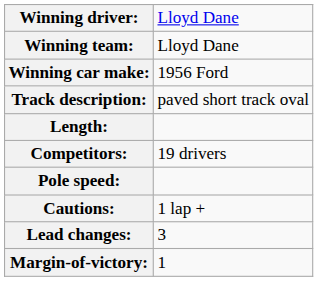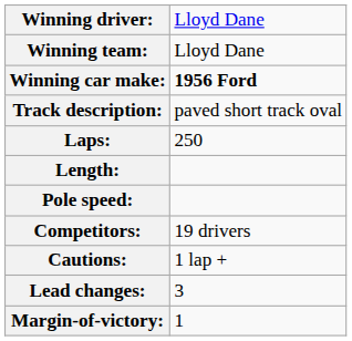 <table class="wikitable" style=text-align:left>
 <tr>
 <th>Winning driver:</th>
 <td><a href='#'>Lloyd Dane</a></td>
 </tr>
 <tr>
 <th>Winning team:</th>
 <td>Lloyd Dane</td>
 </tr>
 <tr>
 <th>Winning car make:</th>
-<td>1956 Ford</td>
+<td><strong>1956 Ford</strong></td>
 </tr>
 <tr>
 <th>Track description:</th>
 <td> paved short track oval</td>
 </tr>
 <tr>
+<th>Laps:</th>
+<td>250</td>
+</tr>
+<tr>
 <th>Length:</th>
+<td></td>
+</tr>
+<tr>
+<th>Pole speed:</th>
 <td></td>
 </tr>
 <tr>
 <th>Competitors:</th>
 <td>19 drivers</td>
-</tr>
-<tr>
-<th>Pole speed:</th>
-<td></td>
 </tr>
 <tr>
 <th>Cautions:</th>
 <td>1 lap +</td>
 </tr>
 <tr>
 <th>Lead changes:</th>
 <td>3</td>
 </tr>
 <tr>
 <th>Margin-of-victory:</th>
 <td>1</td>
 </tr>
 </table>
